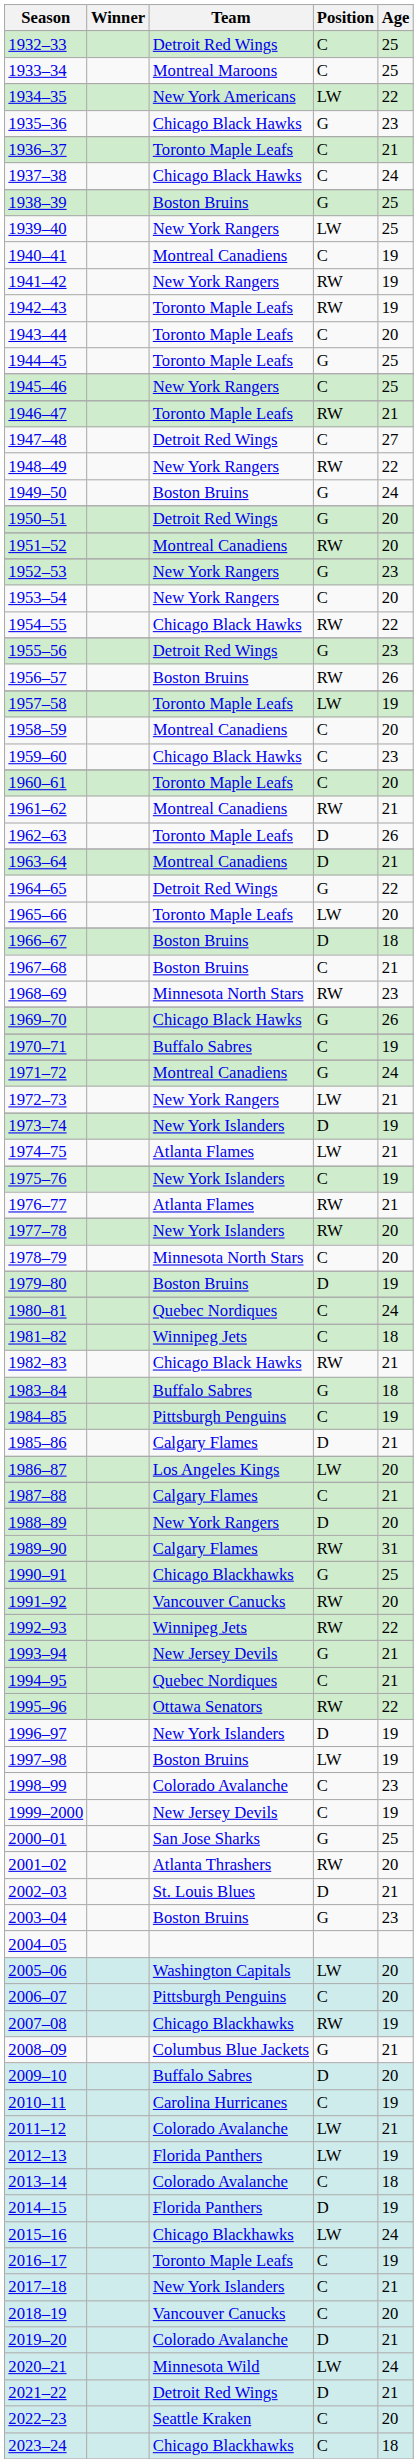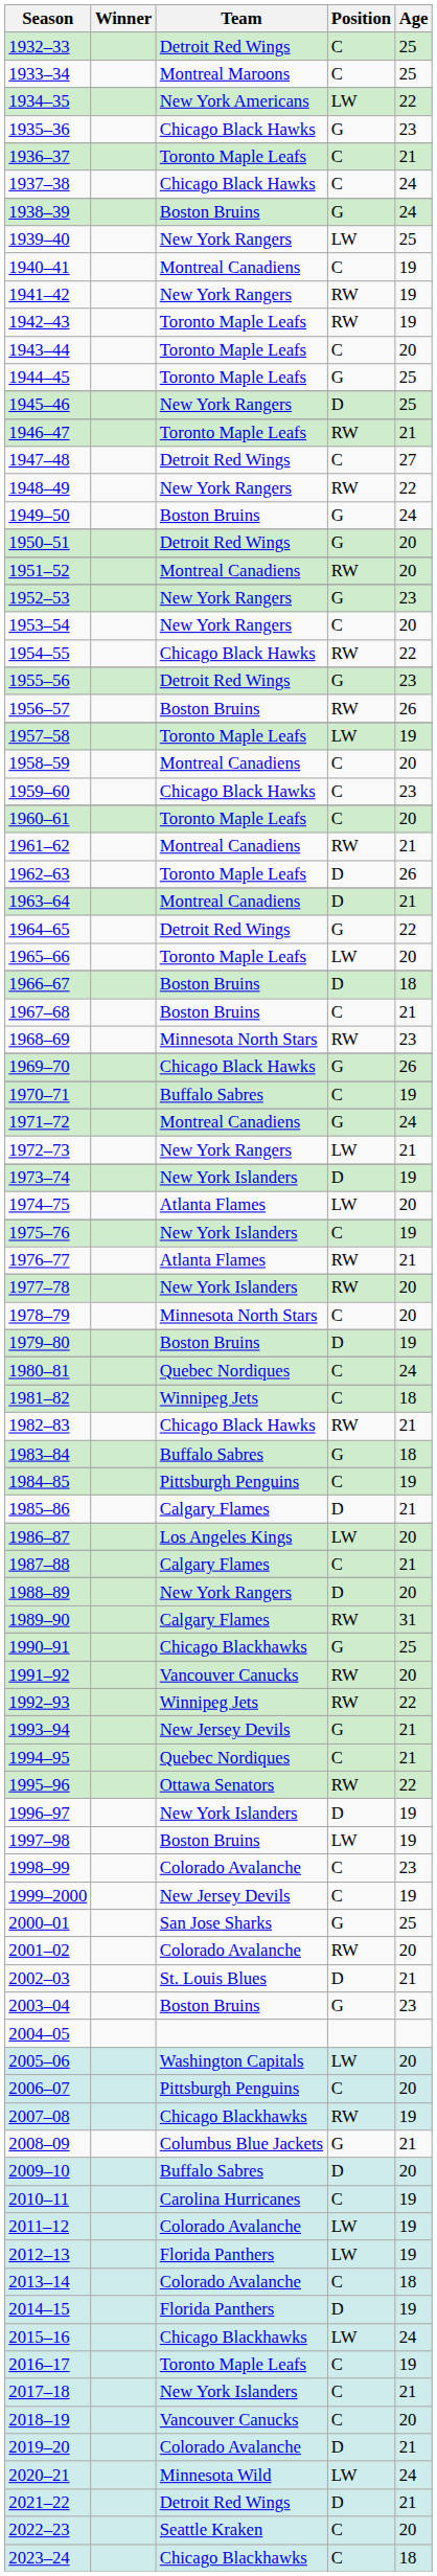 <table class="wikitable sortable">
 <tr>
 <th>Season</th>
 <th>Winner</th>
 <th>Team</th>
 <th>Position</th>
 <th>Age</th>
 </tr>
 <tr>
 </tr>
 <tr bgcolor="#CFECCC">
 <td><a href='#'>1932–33</a></td>
 <td></td>
 <td><a href='#'>Detroit Red Wings</a></td>
 <td>C</td>
 <td>25</td>
 </tr>
 <tr>
 <td><a href='#'>1933–34</a></td>
 <td></td>
 <td><a href='#'>Montreal Maroons</a></td>
 <td>C</td>
 <td>25</td>
 </tr>
 <tr>
 </tr>
 <tr bgcolor="#CFECCC">
 <td><a href='#'>1934–35</a></td>
 <td></td>
 <td><a href='#'>New York Americans</a></td>
 <td>LW</td>
 <td>22</td>
 </tr>
 <tr>
 <td><a href='#'>1935–36</a></td>
 <td></td>
 <td><a href='#'>Chicago Black Hawks</a></td>
 <td>G</td>
 <td>23</td>
 </tr>
 <tr>
 </tr>
 <tr bgcolor="#CFECCC">
 <td><a href='#'>1936–37</a></td>
 <td></td>
 <td><a href='#'>Toronto Maple Leafs</a></td>
 <td>C</td>
 <td>21</td>
 </tr>
 <tr>
 <td><a href='#'>1937–38</a></td>
 <td></td>
 <td><a href='#'>Chicago Black Hawks</a></td>
 <td>C</td>
 <td>24</td>
 </tr>
 <tr>
 </tr>
 <tr bgcolor="#CFECCC">
 <td><a href='#'>1938–39</a></td>
 <td></td>
 <td><a href='#'>Boston Bruins</a></td>
 <td>G</td>
-<td>25</td>
+<td>24</td>
 </tr>
 <tr>
 <td><a href='#'>1939–40</a></td>
 <td></td>
 <td><a href='#'>New York Rangers</a></td>
 <td>LW</td>
 <td>25</td>
 </tr>
 <tr>
 <td><a href='#'>1940–41</a></td>
 <td></td>
 <td><a href='#'>Montreal Canadiens</a></td>
 <td>C</td>
 <td>19</td>
 </tr>
 <tr>
 <td><a href='#'>1941–42</a></td>
 <td></td>
 <td><a href='#'>New York Rangers</a></td>
 <td>RW</td>
 <td>19</td>
 </tr>
 <tr>
 <td><a href='#'>1942–43</a></td>
 <td></td>
 <td><a href='#'>Toronto Maple Leafs</a></td>
 <td>RW</td>
 <td>19</td>
 </tr>
 <tr>
 <td><a href='#'>1943–44</a></td>
 <td></td>
 <td><a href='#'>Toronto Maple Leafs</a></td>
 <td>C</td>
 <td>20</td>
 </tr>
 <tr>
 <td><a href='#'>1944–45</a></td>
 <td></td>
 <td><a href='#'>Toronto Maple Leafs</a></td>
 <td>G</td>
 <td>25</td>
 </tr>
 <tr>
 </tr>
 <tr bgcolor="#CFECCC">
 <td><a href='#'>1945–46</a></td>
 <td></td>
 <td><a href='#'>New York Rangers</a></td>
-<td>C</td>
+<td>D</td>
 <td>25</td>
 </tr>
 <tr>
 </tr>
 <tr bgcolor="#CFECCC">
 <td><a href='#'>1946–47</a></td>
 <td></td>
 <td><a href='#'>Toronto Maple Leafs</a></td>
 <td>RW</td>
 <td>21</td>
 </tr>
 <tr>
 <td><a href='#'>1947–48</a></td>
 <td></td>
 <td><a href='#'>Detroit Red Wings</a></td>
 <td>C</td>
 <td>27</td>
 </tr>
 <tr>
 <td><a href='#'>1948–49</a></td>
 <td></td>
 <td><a href='#'>New York Rangers</a></td>
 <td>RW</td>
 <td>22</td>
 </tr>
 <tr>
 <td><a href='#'>1949–50</a></td>
 <td></td>
 <td><a href='#'>Boston Bruins</a></td>
 <td>G</td>
 <td>24</td>
 </tr>
 <tr>
 </tr>
 <tr bgcolor="#CFECCC">
 <td><a href='#'>1950–51</a></td>
 <td></td>
 <td><a href='#'>Detroit Red Wings</a></td>
 <td>G</td>
 <td>20</td>
 </tr>
 <tr>
 </tr>
 <tr bgcolor="#CFECCC">
 <td><a href='#'>1951–52</a></td>
 <td></td>
 <td><a href='#'>Montreal Canadiens</a></td>
 <td>RW</td>
 <td>20</td>
 </tr>
 <tr>
 </tr>
 <tr bgcolor="#CFECCC">
 <td><a href='#'>1952–53</a></td>
 <td></td>
 <td><a href='#'>New York Rangers</a></td>
 <td>G</td>
 <td>23</td>
 </tr>
 <tr>
 <td><a href='#'>1953–54</a></td>
 <td></td>
 <td><a href='#'>New York Rangers</a></td>
 <td>C</td>
 <td>20</td>
 </tr>
 <tr>
 <td><a href='#'>1954–55</a></td>
 <td></td>
 <td><a href='#'>Chicago Black Hawks</a></td>
 <td>RW</td>
 <td>22</td>
 </tr>
 <tr>
 </tr>
 <tr bgcolor="#CFECCC">
 <td><a href='#'>1955–56</a></td>
 <td></td>
 <td><a href='#'>Detroit Red Wings</a></td>
 <td>G</td>
 <td>23</td>
 </tr>
 <tr>
 <td><a href='#'>1956–57</a></td>
 <td></td>
 <td><a href='#'>Boston Bruins</a></td>
 <td>RW</td>
 <td>26</td>
 </tr>
 <tr>
 </tr>
 <tr bgcolor="#CFECCC">
 <td><a href='#'>1957–58</a></td>
 <td></td>
 <td><a href='#'>Toronto Maple Leafs</a></td>
 <td>LW</td>
 <td>19</td>
 </tr>
 <tr>
 <td><a href='#'>1958–59</a></td>
 <td></td>
 <td><a href='#'>Montreal Canadiens</a></td>
 <td>C</td>
 <td>20</td>
 </tr>
 <tr>
 <td><a href='#'>1959–60</a></td>
 <td></td>
 <td><a href='#'>Chicago Black Hawks</a></td>
 <td>C</td>
 <td>23</td>
 </tr>
 <tr>
 </tr>
 <tr bgcolor="#CFECCC">
 <td><a href='#'>1960–61</a></td>
 <td></td>
 <td><a href='#'>Toronto Maple Leafs</a></td>
 <td>C</td>
 <td>20</td>
 </tr>
 <tr>
 <td><a href='#'>1961–62</a></td>
 <td></td>
 <td><a href='#'>Montreal Canadiens</a></td>
 <td>RW</td>
 <td>21</td>
 </tr>
 <tr>
 <td><a href='#'>1962–63</a></td>
 <td></td>
 <td><a href='#'>Toronto Maple Leafs</a></td>
 <td>D</td>
 <td>26</td>
 </tr>
 <tr>
 </tr>
 <tr bgcolor="#CFECCC">
 <td><a href='#'>1963–64</a></td>
 <td></td>
 <td><a href='#'>Montreal Canadiens</a></td>
 <td>D</td>
 <td>21</td>
 </tr>
 <tr>
 <td><a href='#'>1964–65</a></td>
 <td></td>
 <td><a href='#'>Detroit Red Wings</a></td>
 <td>G</td>
 <td>22</td>
 </tr>
 <tr>
 <td><a href='#'>1965–66</a></td>
 <td></td>
 <td><a href='#'>Toronto Maple Leafs</a></td>
 <td>LW</td>
 <td>20</td>
 </tr>
 <tr>
 </tr>
 <tr bgcolor="#CFECCC">
 <td><a href='#'>1966–67</a></td>
 <td></td>
 <td><a href='#'>Boston Bruins</a></td>
 <td>D</td>
 <td>18</td>
 </tr>
 <tr>
 <td><a href='#'>1967–68</a></td>
 <td></td>
 <td><a href='#'>Boston Bruins</a></td>
 <td>C</td>
 <td>21</td>
 </tr>
 <tr>
 <td><a href='#'>1968–69</a></td>
 <td></td>
 <td><a href='#'>Minnesota North Stars</a></td>
 <td>RW</td>
 <td>23</td>
 </tr>
 <tr>
 </tr>
 <tr bgcolor="#CFECCC">
 <td><a href='#'>1969–70</a></td>
 <td></td>
 <td><a href='#'>Chicago Black Hawks</a></td>
 <td>G</td>
 <td>26</td>
 </tr>
 <tr>
 </tr>
 <tr bgcolor="#CFECCC">
 <td><a href='#'>1970–71</a></td>
 <td></td>
 <td><a href='#'>Buffalo Sabres</a></td>
 <td>C</td>
 <td>19</td>
 </tr>
 <tr>
 </tr>
 <tr bgcolor="#CFECCC">
 <td><a href='#'>1971–72</a></td>
 <td></td>
 <td><a href='#'>Montreal Canadiens</a></td>
 <td>G</td>
 <td>24</td>
 </tr>
 <tr>
 <td><a href='#'>1972–73</a></td>
 <td></td>
 <td><a href='#'>New York Rangers</a></td>
 <td>LW</td>
 <td>21</td>
 </tr>
 <tr>
 </tr>
 <tr bgcolor="#CFECCC">
 <td><a href='#'>1973–74</a></td>
 <td></td>
 <td><a href='#'>New York Islanders</a></td>
 <td>D</td>
 <td>19</td>
 </tr>
 <tr>
 <td><a href='#'>1974–75</a></td>
 <td></td>
 <td><a href='#'>Atlanta Flames</a></td>
 <td>LW</td>
-<td>21</td>
+<td>20</td>
 </tr>
 <tr>
 </tr>
 <tr bgcolor="#CFECCC">
 <td><a href='#'>1975–76</a></td>
 <td></td>
 <td><a href='#'>New York Islanders</a></td>
 <td>C</td>
 <td>19</td>
 </tr>
 <tr>
 <td><a href='#'>1976–77</a></td>
 <td></td>
 <td><a href='#'>Atlanta Flames</a></td>
 <td>RW</td>
 <td>21</td>
 </tr>
 <tr>
 </tr>
 <tr bgcolor="#CFECCC">
 <td><a href='#'>1977–78</a></td>
 <td></td>
 <td><a href='#'>New York Islanders</a></td>
 <td>RW</td>
 <td>20</td>
 </tr>
 <tr>
 <td><a href='#'>1978–79</a></td>
 <td></td>
 <td><a href='#'>Minnesota North Stars</a></td>
 <td>C</td>
 <td>20</td>
 </tr>
 <tr>
 </tr>
 <tr bgcolor="#CFECCC">
 <td><a href='#'>1979–80</a></td>
 <td></td>
 <td><a href='#'>Boston Bruins</a></td>
 <td>D</td>
 <td>19</td>
 </tr>
 <tr>
 </tr>
 <tr bgcolor="#CFECCC">
 <td><a href='#'>1980–81</a></td>
 <td></td>
 <td><a href='#'>Quebec Nordiques</a></td>
 <td>C</td>
 <td>24</td>
 </tr>
 <tr>
 </tr>
 <tr bgcolor="#CFECCC">
 <td><a href='#'>1981–82</a></td>
 <td></td>
 <td><a href='#'>Winnipeg Jets</a></td>
 <td>C</td>
 <td>18</td>
 </tr>
 <tr>
 <td><a href='#'>1982–83</a></td>
 <td></td>
 <td><a href='#'>Chicago Black Hawks</a></td>
 <td>RW</td>
 <td>21</td>
 </tr>
 <tr bgcolor="#CFECCC">
 <td><a href='#'>1983–84</a></td>
 <td></td>
 <td><a href='#'>Buffalo Sabres</a></td>
 <td>G</td>
 <td>18</td>
 </tr>
 <tr>
 </tr>
 <tr bgcolor="#CFECCC">
 <td><a href='#'>1984–85</a></td>
 <td></td>
 <td><a href='#'>Pittsburgh Penguins</a></td>
 <td>C</td>
 <td>19</td>
 </tr>
 <tr>
 <td><a href='#'>1985–86</a></td>
 <td></td>
 <td><a href='#'>Calgary Flames</a></td>
 <td>D</td>
 <td>21</td>
 </tr>
 <tr>
 </tr>
 <tr bgcolor="#CFECCC">
 <td><a href='#'>1986–87</a></td>
 <td></td>
 <td><a href='#'>Los Angeles Kings</a></td>
 <td>LW</td>
 <td>20</td>
 </tr>
 <tr>
 </tr>
 <tr bgcolor="#CFECCC">
 <td><a href='#'>1987–88</a></td>
 <td></td>
 <td><a href='#'>Calgary Flames</a></td>
 <td>C</td>
 <td>21</td>
 </tr>
 <tr>
 </tr>
 <tr bgcolor="#CFECCC">
 <td><a href='#'>1988–89</a></td>
 <td></td>
 <td><a href='#'>New York Rangers</a></td>
 <td>D</td>
 <td>20</td>
 </tr>
 <tr bgcolor="#CFECCC">
 <td><a href='#'>1989–90</a></td>
 <td></td>
 <td><a href='#'>Calgary Flames</a></td>
 <td>RW</td>
 <td>31</td>
 </tr>
 <tr>
 </tr>
 <tr bgcolor="#CFECCC">
 <td><a href='#'>1990–91</a></td>
 <td></td>
 <td><a href='#'>Chicago Blackhawks</a></td>
 <td>G</td>
 <td>25</td>
 </tr>
 <tr>
 </tr>
 <tr bgcolor="#CFECCC">
 <td><a href='#'>1991–92</a></td>
 <td></td>
 <td><a href='#'>Vancouver Canucks</a></td>
 <td>RW</td>
 <td>20</td>
 </tr>
 <tr>
 </tr>
 <tr bgcolor="#CFECCC">
 <td><a href='#'>1992–93</a></td>
 <td></td>
 <td><a href='#'>Winnipeg Jets</a></td>
 <td>RW</td>
 <td>22</td>
 </tr>
 <tr>
 </tr>
 <tr bgcolor="#CFECCC">
 <td><a href='#'>1993–94</a></td>
 <td></td>
 <td><a href='#'>New Jersey Devils</a></td>
 <td>G</td>
 <td>21</td>
 </tr>
 <tr>
 </tr>
 <tr bgcolor="#CFECCC">
 <td><a href='#'>1994–95</a></td>
 <td></td>
 <td><a href='#'>Quebec Nordiques</a></td>
 <td>C</td>
 <td>21</td>
 </tr>
 <tr bgcolor="#CFECCC">
 <td><a href='#'>1995–96</a></td>
 <td></td>
 <td><a href='#'>Ottawa Senators</a></td>
 <td>RW</td>
 <td>22</td>
 </tr>
 <tr>
 <td><a href='#'>1996–97</a></td>
 <td></td>
 <td><a href='#'>New York Islanders</a></td>
 <td>D</td>
 <td>19</td>
 </tr>
 <tr>
 <td><a href='#'>1997–98</a></td>
 <td></td>
 <td><a href='#'>Boston Bruins</a></td>
 <td>LW</td>
 <td>19</td>
 </tr>
 <tr>
 <td><a href='#'>1998–99</a></td>
 <td></td>
 <td><a href='#'>Colorado Avalanche</a></td>
 <td>C</td>
 <td>23</td>
 </tr>
 <tr>
 <td><a href='#'>1999–2000</a></td>
 <td></td>
 <td><a href='#'>New Jersey Devils</a></td>
 <td>C</td>
 <td>19</td>
 </tr>
 <tr>
 <td><a href='#'>2000–01</a></td>
 <td></td>
 <td><a href='#'>San Jose Sharks</a></td>
 <td>G</td>
 <td>25</td>
 </tr>
 <tr>
 <td><a href='#'>2001–02</a></td>
 <td></td>
-<td><a href='#'>Atlanta Thrashers</a></td>
+<td><a href='#'>Colorado Avalanche</a></td>
 <td>RW</td>
 <td>20</td>
 </tr>
 <tr>
 <td><a href='#'>2002–03</a></td>
 <td></td>
 <td><a href='#'>St. Louis Blues</a></td>
 <td>D</td>
 <td>21</td>
 </tr>
 <tr>
 <td><a href='#'>2003–04</a></td>
 <td></td>
 <td><a href='#'>Boston Bruins</a></td>
 <td>G</td>
 <td>23</td>
 </tr>
 <tr>
 <td><a href='#'>2004–05</a></td>
 <td></td>
 <td></td>
 <td></td>
 <td></td>
 </tr>
 <tr bgcolor="#CFECEC">
 <td><a href='#'>2005–06</a></td>
 <td></td>
 <td><a href='#'>Washington Capitals</a></td>
 <td>LW</td>
 <td>20</td>
 </tr>
 <tr bgcolor="#CFECEC">
 <td><a href='#'>2006–07</a></td>
 <td></td>
 <td><a href='#'>Pittsburgh Penguins</a></td>
 <td>C</td>
 <td>20</td>
 </tr>
 <tr bgcolor="#CFECEC">
 <td><a href='#'>2007–08</a></td>
 <td></td>
 <td><a href='#'>Chicago Blackhawks</a></td>
 <td>RW</td>
 <td>19</td>
 </tr>
 <tr>
 <td><a href='#'>2008–09</a></td>
 <td></td>
 <td><a href='#'>Columbus Blue Jackets</a></td>
 <td>G</td>
 <td>21</td>
 </tr>
 <tr bgcolor="#CFECEC">
 <td><a href='#'>2009–10</a></td>
 <td></td>
 <td><a href='#'>Buffalo Sabres</a></td>
 <td>D</td>
 <td>20</td>
 </tr>
 <tr bgcolor="#CFECEC">
 <td><a href='#'>2010–11</a></td>
 <td></td>
 <td><a href='#'>Carolina Hurricanes</a></td>
 <td>C</td>
 <td>19</td>
 </tr>
 <tr bgcolor="#CFECEC">
 <td><a href='#'>2011–12</a></td>
 <td></td>
 <td><a href='#'>Colorado Avalanche</a></td>
 <td>LW</td>
-<td>21</td>
+<td>19</td>
 </tr>
 <tr bgcolor="#CFECEC">
 <td><a href='#'>2012–13</a></td>
 <td></td>
 <td><a href='#'>Florida Panthers</a></td>
 <td>LW</td>
 <td>19</td>
 </tr>
 <tr bgcolor="#CFECEC">
 <td><a href='#'>2013–14</a></td>
 <td></td>
 <td><a href='#'>Colorado Avalanche</a></td>
 <td>C</td>
 <td>18</td>
 </tr>
 <tr bgcolor="#CFECEC">
 <td><a href='#'>2014–15</a></td>
 <td></td>
 <td><a href='#'>Florida Panthers</a></td>
 <td>D</td>
 <td>19</td>
 </tr>
 <tr bgcolor="#CFECEC">
 <td><a href='#'>2015–16</a></td>
 <td></td>
 <td><a href='#'>Chicago Blackhawks</a></td>
 <td>LW</td>
 <td>24</td>
 </tr>
 <tr bgcolor="#CFECEC">
 <td><a href='#'>2016–17</a></td>
 <td></td>
 <td><a href='#'>Toronto Maple Leafs</a></td>
 <td>C</td>
 <td>19</td>
 </tr>
 <tr bgcolor="#CFECEC">
 <td><a href='#'>2017–18</a></td>
 <td></td>
 <td><a href='#'>New York Islanders</a></td>
 <td>C</td>
 <td>21</td>
 </tr>
 <tr bgcolor="#CFECEC">
 <td><a href='#'>2018–19</a></td>
 <td></td>
 <td><a href='#'>Vancouver Canucks</a></td>
 <td>C</td>
 <td>20</td>
 </tr>
 <tr bgcolor="#CFECEC">
 <td><a href='#'>2019–20</a></td>
 <td></td>
 <td><a href='#'>Colorado Avalanche</a></td>
 <td>D</td>
 <td>21</td>
 </tr>
 <tr bgcolor="#CFECEC">
 <td><a href='#'>2020–21</a></td>
 <td></td>
 <td><a href='#'>Minnesota Wild</a></td>
 <td>LW</td>
 <td>24</td>
 </tr>
 <tr bgcolor="#CFECEC">
 <td><a href='#'>2021–22</a></td>
 <td></td>
 <td><a href='#'>Detroit Red Wings</a></td>
 <td>D</td>
 <td>21</td>
 </tr>
 <tr bgcolor="#CFECEC">
 <td><a href='#'>2022–23</a></td>
 <td></td>
 <td><a href='#'>Seattle Kraken</a></td>
 <td>C</td>
 <td>20</td>
 </tr>
 <tr bgcolor="#CFECEC">
 <td><a href='#'>2023–24</a></td>
 <td></td>
 <td><a href='#'>Chicago Blackhawks</a></td>
 <td>C</td>
 <td>18</td>
 </tr>
 </table>
